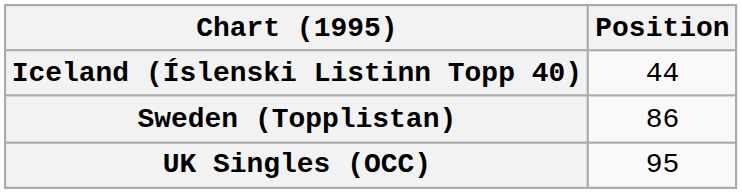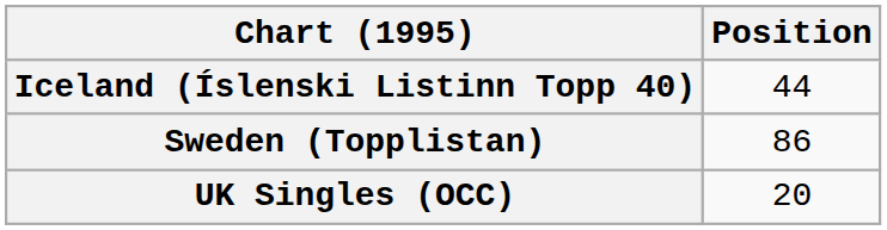 <table class="wikitable sortable plainrowheaders" style="text-align:center">
 <tr>
 <th>Chart (1995)</th>
 <th>Position</th>
 </tr>
 <tr>
 <th scope="row">Iceland (Íslenski Listinn Topp 40)</th>
 <td>44</td>
 </tr>
 <tr>
 <th scope="row">Sweden (Topplistan)</th>
 <td>86</td>
 </tr>
 <tr>
 <th scope="row">UK Singles (OCC)</th>
-<td>95</td>
+<td>20</td>
 </tr>
 </table>
